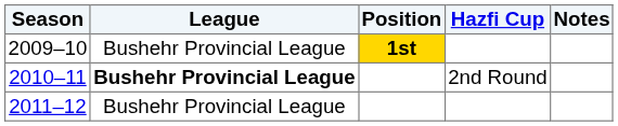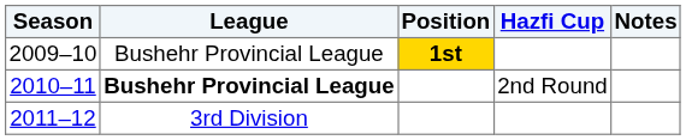 <table border="1" cellpadding="2" style="border-collapse:collapse; text-align:center; font-size:normal;">
 <tr style="background:#f0f6fa;">
 <th>Season</th>
 <th>League</th>
 <th>Position</th>
 <th><a href='#'>Hazfi Cup</a></th>
 <th>Notes</th>
 </tr>
 <tr>
 <td>2009–10</td>
 <td>Bushehr Provincial League</td>
 <td bgcolor=gold><strong>1st</strong></td>
 <td></td>
 <td></td>
 </tr>
 <tr>
 <td><a href='#'>2010–11</a></td>
 <td><strong>Bushehr Provincial League</strong></td>
 <td></td>
 <td>2nd Round</td>
 <td></td>
 </tr>
 <tr>
 <td><a href='#'>2011–12</a></td>
-<td>Bushehr Provincial League</td>
+<td><a href='#'>3rd Division</a></td>
 <td></td>
 <td></td>
 <td></td>
 </tr>
 </table>
